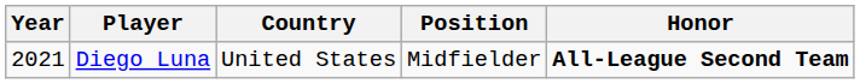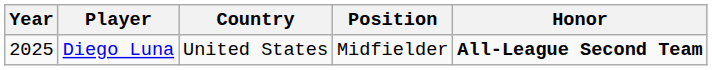 <table class="wikitable">
 <tr>
 <th>Year</th>
 <th>Player</th>
 <th>Country</th>
 <th>Position</th>
 <th>Honor</th>
 </tr>
 <tr>
-<td>2021</td>
+<td>2025</td>
 <td><a href='#'>Diego Luna</a></td>
 <td> United States</td>
 <td>Midfielder</td>
 <td><strong>All-League Second Team</strong></td>
 </tr>
 </table>
